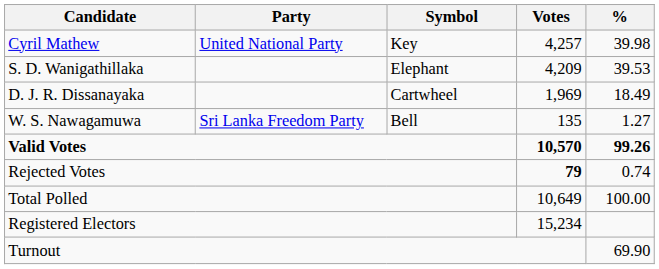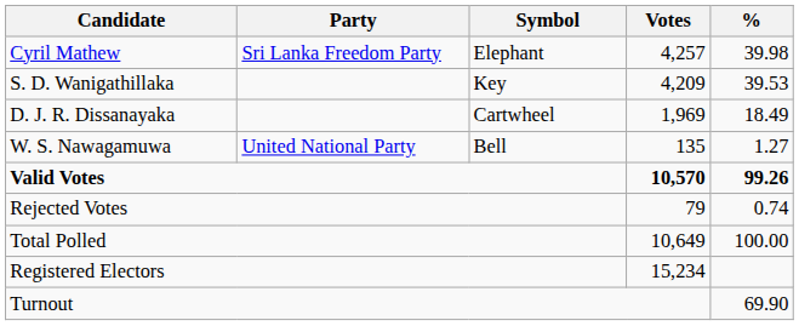 <table class="wikitable" border="1" style="text-align:right;">
 <tr>
 <th align=left width="180">Candidate</th>
 <th align=left width="180">Party</th>
 <th align=left width="120">Symbol</th>
 <th align=left width="60">Votes</th>
 <th align=left width="60">%</th>
 </tr>
 <tr>
 <td align=left><a href='#'>Cyril Mathew</a></td>
-<td align=left><a href='#'>United National Party</a></td>
-<td align=left>Key</td>
+<td align=left><a href='#'>Sri Lanka Freedom Party</a></td>
+<td align=left>Elephant</td>
 <td>4,257</td>
 <td>39.98</td>
 </tr>
 <tr>
 <td align=left>S. D. Wanigathillaka</td>
 <td align=left></td>
-<td align=left>Elephant</td>
+<td align=left>Key</td>
 <td>4,209</td>
 <td>39.53</td>
 </tr>
 <tr>
 <td align=left>D. J. R. Dissanayaka</td>
 <td align=left></td>
 <td align=left>Cartwheel</td>
 <td>1,969</td>
 <td>18.49</td>
 </tr>
 <tr>
 <td align=left>W. S. Nawagamuwa</td>
-<td align=left><a href='#'>Sri Lanka Freedom Party</a></td>
+<td align=left><a href='#'>United National Party</a></td>
 <td align=left>Bell</td>
 <td>135</td>
 <td>1.27</td>
 </tr>
 <tr>
 <td align=left colspan=3><strong>Valid Votes</strong></td>
 <td><strong>10,570</strong></td>
 <td><strong>99.26</strong></td>
 </tr>
 <tr>
 <td align=left colspan=3>Rejected Votes</td>
-<td><strong>79</strong></td>
+<td>79</td>
 <td>0.74</td>
 </tr>
 <tr>
 <td align=left colspan=3>Total Polled</td>
 <td>10,649</td>
 <td>100.00</td>
 </tr>
 <tr>
 <td align=left colspan=3>Registered Electors</td>
 <td>15,234</td>
 <td></td>
 </tr>
 <tr>
 <td align=left colspan=4>Turnout</td>
 <td>69.90</td>
 </tr>
 </table>
